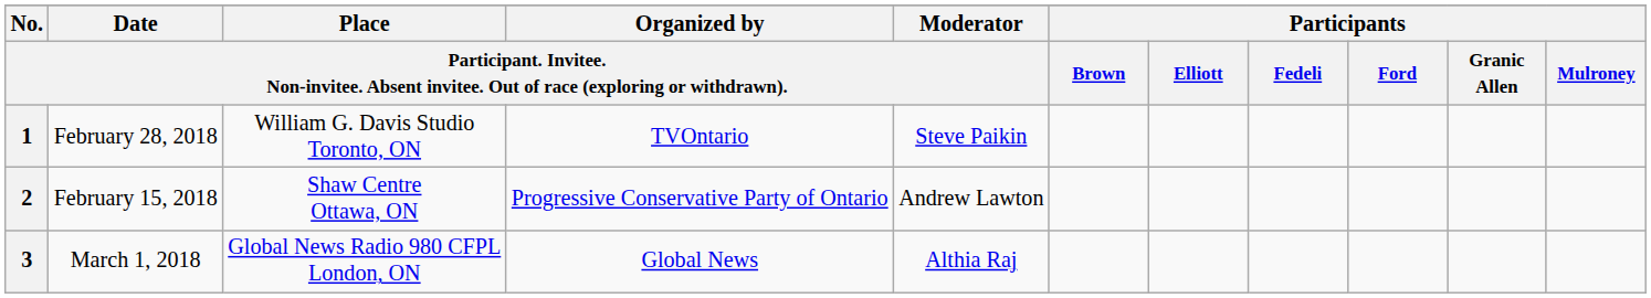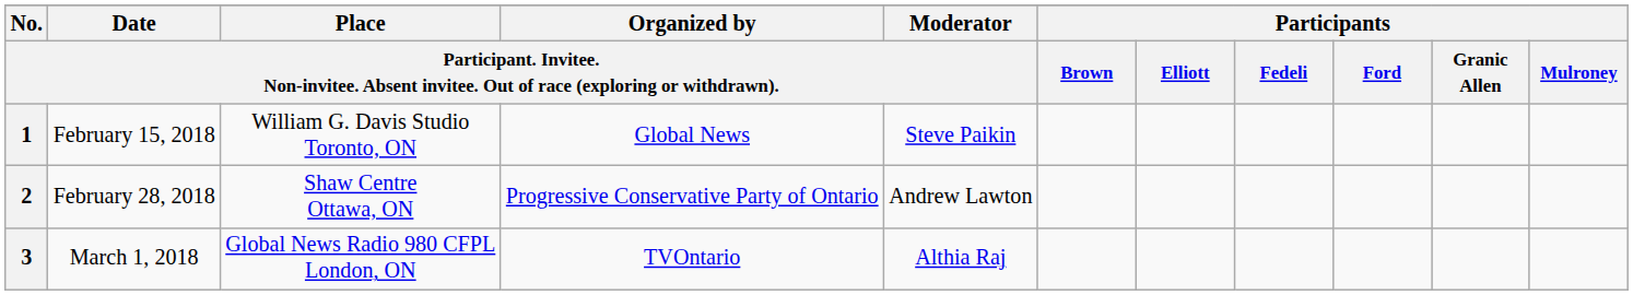 <table class="wikitable sortable" style="font-size:85%; text-align:center;">
 <tr>
 </tr>
 <tr>
 <th style="white-space:nowrap;">No.</th>
 <th>Date</th>
 <th>Place</th>
 <th>Organized by</th>
 <th>Moderator</th>
 <th scope="col" colspan="18">Participants</th>
 </tr>
 <tr>
 <th colspan="5"><small> Participant.  Invitee.<br>  Non-invitee.  Absent invitee.  Out of race (exploring or withdrawn).</small></th>
 <th scope="col" style="width:4em;"><small><a href='#'>Brown</a></small></th>
 <th scope="col" style="width:4em;"><small><a href='#'>Elliott</a></small></th>
 <th scope="col" style="width:4em;"><small><a href='#'>Fedeli</a></small></th>
 <th scope="col" style="width:4em;"><small><a href='#'>Ford</a></small></th>
 <th scope="col" style="width:4em;"><small>Granic<br>Allen</small></th>
 <th scope="col" style="width:4em;"><small><a href='#'>Mulroney</a></small></th>
 </tr>
 <tr>
 <th scope="row">1</th>
-<td style="white-space:nowrap;">February 28, 2018</td>
+<td style="white-space:nowrap;">February 15, 2018</td>
 <td style="white-space:nowrap;">William G. Davis Studio<br><a href='#'>Toronto, ON</a></td>
-<td style="white-space:nowrap; text-align:center;"><a href='#'>TVOntario</a></td>
+<td style="white-space:nowrap; text-align:center;"><a href='#'>Global News</a></td>
 <td style="white-space:nowrap;"><a href='#'>Steve Paikin</a></td>
 <td></td>
 <td></td>
 <td></td>
 <td></td>
 <td></td>
 <td></td>
 </tr>
 <tr>
 <th scope="row">2</th>
-<td style="white-space:nowrap;">February 15, 2018</td>
+<td style="white-space:nowrap;">February 28, 2018</td>
 <td style="white-space:nowrap;"><a href='#'>Shaw Centre</a><br><a href='#'>Ottawa, ON</a></td>
 <td style="white-space:nowrap; text-align:center;"><a href='#'>Progressive Conservative Party of Ontario</a></td>
 <td style="white-space:nowrap;">Andrew Lawton</td>
 <td></td>
 <td></td>
 <td></td>
 <td></td>
 <td></td>
 <td></td>
 </tr>
 <tr style=>
 <th scope="row">3</th>
 <td style="white-space:nowrap;">March 1, 2018</td>
 <td style="white-space:nowrap;"><a href='#'>Global News Radio 980 CFPL</a><br><a href='#'>London, ON</a></td>
-<td style="white-space:nowrap; text-align:center;"><a href='#'>Global News</a></td>
+<td style="white-space:nowrap; text-align:center;"><a href='#'>TVOntario</a></td>
 <td style="white-space:nowrap;"><a href='#'>Althia Raj</a></td>
 <td></td>
 <td></td>
 <td></td>
 <td></td>
 <td></td>
 <td></td>
 </tr>
 </table>
